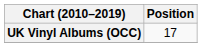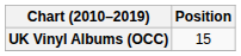 <table class="wikitable sortable plainrowheaders" style="text-align:center">
 <tr>
 <th scope="col">Chart (2010–2019)</th>
 <th scope="col">Position</th>
 </tr>
 <tr>
 <th scope="row">UK Vinyl Albums (OCC)</th>
-<td>17</td>
+<td>15</td>
 </tr>
 <tr>
 </tr>
 </table>
